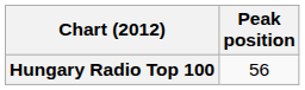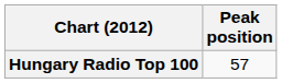 <table class="wikitable plainrowheaders">
 <tr>
 <th scope="col">Chart (2012)</th>
 <th scope="col">Peak<br>position</th>
 </tr>
 <tr>
 <th scope="row">Hungary Radio Top 100</th>
-<td align="center">56</td>
+<td align="center">57</td>
 </tr>
 </table>
